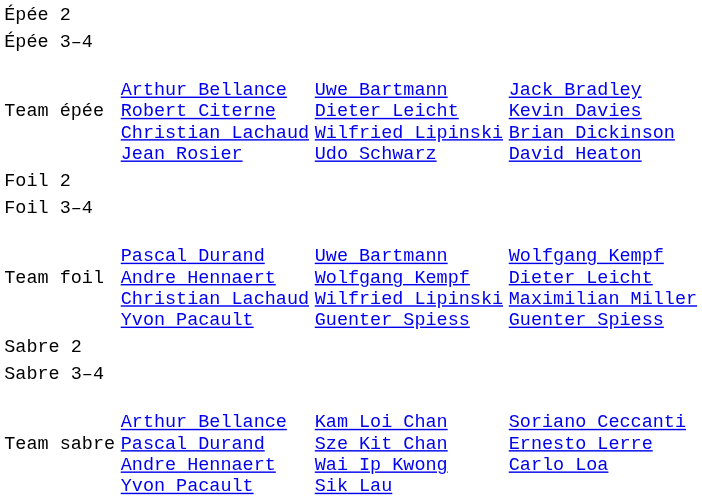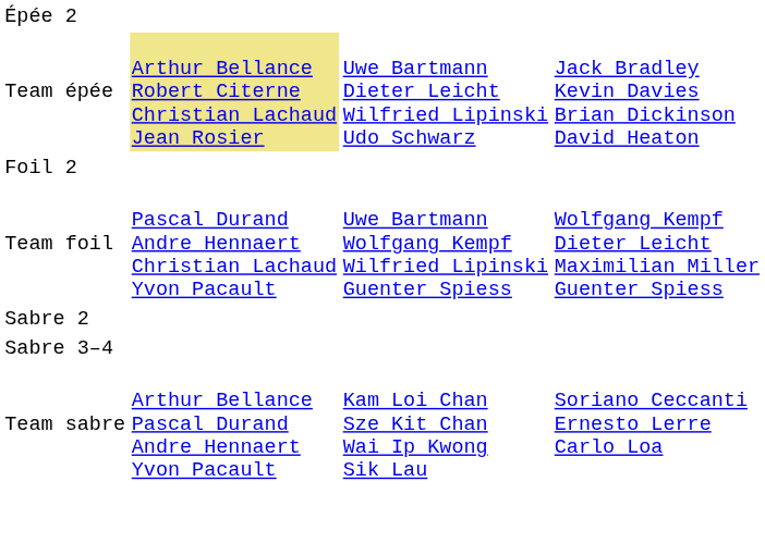 <table>
 <tr>
 <td>Épée 2<br></td>
 <td></td>
 <td></td>
 <td></td>
 </tr>
 <tr>
-<td>Épée 3–4<br></td>
-<td></td>
-<td></td>
-<td></td>
-</tr>
-<tr>
 <td>Team épée<br></td>
-<td valign=top> <br> <a href='#'>Arthur Bellance</a> <br> <a href='#'>Robert Citerne</a> <br> <a href='#'>Christian Lachaud</a> <br> <a href='#'>Jean Rosier</a></td>
+<td valign=top style="background: khaki;"> <br> <a href='#'>Arthur Bellance</a> <br> <a href='#'>Robert Citerne</a> <br> <a href='#'>Christian Lachaud</a> <br> <a href='#'>Jean Rosier</a></td>
 <td valign=top> <br> <a href='#'>Uwe Bartmann</a> <br> <a href='#'>Dieter Leicht</a> <br> <a href='#'>Wilfried Lipinski</a> <br> <a href='#'>Udo Schwarz</a></td>
 <td valign=top> <br> <a href='#'>Jack Bradley</a> <br> <a href='#'>Kevin Davies</a> <br> <a href='#'>Brian Dickinson</a> <br> <a href='#'>David Heaton</a></td>
 </tr>
 <tr>
 <td>Foil 2<br></td>
-<td></td>
-<td></td>
-<td></td>
-</tr>
-<tr>
-<td>Foil 3–4<br></td>
 <td></td>
 <td></td>
 <td></td>
 </tr>
 <tr>
 <td>Team foil<br></td>
 <td valign=top> <br> <a href='#'>Pascal Durand</a> <br> <a href='#'>Andre Hennaert</a> <br> <a href='#'>Christian Lachaud</a> <br> <a href='#'>Yvon Pacault</a></td>
 <td valign=top> <br> <a href='#'>Uwe Bartmann</a> <br> <a href='#'>Wolfgang Kempf</a> <br> <a href='#'>Wilfried Lipinski</a> <br> <a href='#'>Guenter Spiess</a></td>
 <td valign=top> <br> <a href='#'>Wolfgang Kempf</a> <br> <a href='#'>Dieter Leicht</a> <br> <a href='#'>Maximilian Miller</a> <br> <a href='#'>Guenter Spiess</a></td>
 </tr>
 <tr>
 <td>Sabre 2<br></td>
 <td></td>
 <td></td>
 <td></td>
 </tr>
 <tr>
 <td>Sabre 3–4<br></td>
 <td></td>
 <td></td>
 <td></td>
 </tr>
 <tr>
 <td>Team sabre<br></td>
 <td valign=top> <br> <a href='#'>Arthur Bellance</a> <br> <a href='#'>Pascal Durand</a> <br> <a href='#'>Andre Hennaert</a> <br> <a href='#'>Yvon Pacault</a></td>
 <td valign=top> <br> <a href='#'>Kam Loi Chan</a> <br> <a href='#'>Sze Kit Chan</a> <br> <a href='#'>Wai Ip Kwong</a> <br> <a href='#'>Sik Lau</a></td>
 <td valign=top> <br> <a href='#'>Soriano Ceccanti</a> <br> <a href='#'>Ernesto Lerre</a> <br> <a href='#'>Carlo Loa</a></td>
 </tr>
 </table>
